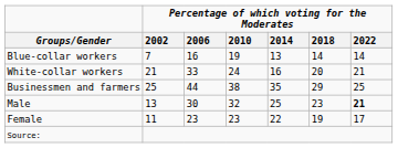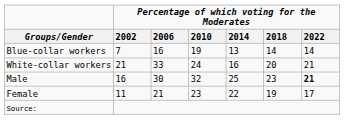 <table style="float:left;"  class="wikitable">
 <tr>
 <td></td>
 <td colspan=6 style="text-align:center;"><strong><em>Percentage of which voting for the Moderates</em></strong></td>
 </tr>
 <tr>
 <th><em>Groups/Gender</em></th>
 <th style="text-align:left; width:50px;">2002</th>
 <th style="text-align:left; width:50px;">2006</th>
 <th style="text-align:left; width:50px;">2010</th>
 <th style="text-align:left; width:50px;">2014</th>
 <th style="text-align:left; width:50px;">2018</th>
 <th style="text-align:left; width:50px;">2022</th>
 </tr>
 <tr>
 <td>Blue-collar workers</td>
 <td>7</td>
 <td>16</td>
 <td>19</td>
 <td>13</td>
 <td>14</td>
 <td>14</td>
 </tr>
 <tr>
 <td>White-collar workers</td>
 <td>21</td>
 <td>33</td>
 <td>24</td>
 <td>16</td>
 <td>20</td>
 <td>21</td>
 </tr>
 <tr>
-<td>Businessmen and farmers</td>
-<td>25</td>
-<td>44</td>
-<td>38</td>
-<td>35</td>
-<td>29</td>
-<td>25</td>
-</tr>
-<tr>
 <td>Male</td>
-<td>13</td>
+<td>16</td>
 <td>30</td>
 <td>32</td>
 <td>25</td>
 <td>23</td>
 <td><strong>21</strong></td>
 </tr>
 <tr>
 <td>Female</td>
 <td>11</td>
-<td>23</td>
+<td>21</td>
 <td>23</td>
 <td>22</td>
 <td>19</td>
 <td>17</td>
 </tr>
 <tr>
 <td><small>Source:</small></td>
 <td colspan=6></td>
 </tr>
 </table>
